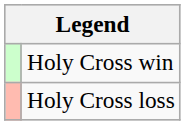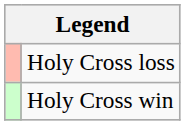 <table class="wikitable" style="font-size:90%">
 <tr>
 <th colspan="2">Legend</th>
 </tr>
 <tr>
+<td bgcolor="#ffbbb"> </td>
+<td>Holy Cross loss</td>
+</tr>
+<tr>
 <td bgcolor="#ccffcc"> </td>
 <td>Holy Cross win</td>
 </tr>
-<tr>
-<td bgcolor="#ffbbb"> </td>
-<td>Holy Cross loss</td>
-</tr>
 </table>
